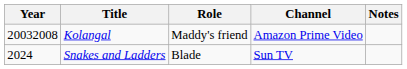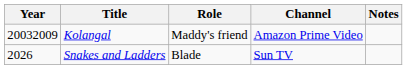 <table class="wikitable">
 <tr>
 <th>Year</th>
 <th>Title</th>
 <th>Role</th>
 <th>Channel</th>
 <th>Notes</th>
 </tr>
 <tr>
-<td>20032008</td>
+<td>20032009</td>
 <td><em><a href='#'>Kolangal</a></em></td>
 <td>Maddy's friend</td>
 <td><a href='#'>Amazon Prime Video</a></td>
 <td></td>
 </tr>
 <tr>
-<td>2024</td>
+<td>2026</td>
 <td><em><a href='#'>Snakes and Ladders</a></em></td>
 <td>Blade</td>
 <td><a href='#'>Sun TV</a></td>
 <td></td>
 </tr>
 </table>
